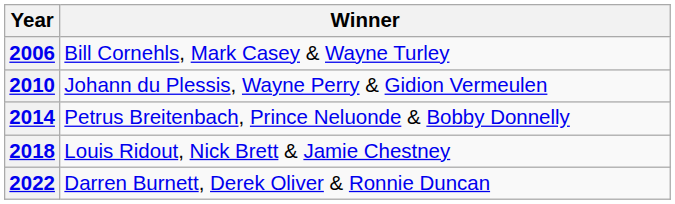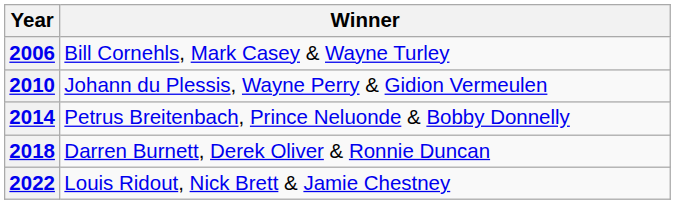 <table class="wikitable">
 <tr>
 <th>Year</th>
 <th Width=470>Winner</th>
 </tr>
 <tr>
 <th><a href='#'>2006</a></th>
 <td> <a href='#'>Bill Cornehls</a>, <a href='#'>Mark Casey</a> & <a href='#'>Wayne Turley</a></td>
 </tr>
 <tr>
 <th><a href='#'>2010</a></th>
 <td> <a href='#'>Johann du Plessis</a>, <a href='#'>Wayne Perry</a> & <a href='#'>Gidion Vermeulen</a></td>
 </tr>
 <tr>
 <th><a href='#'>2014</a></th>
 <td> <a href='#'>Petrus Breitenbach</a>, <a href='#'>Prince Neluonde</a> & <a href='#'>Bobby Donnelly</a></td>
 </tr>
 <tr>
 <th><a href='#'>2018</a></th>
-<td> <a href='#'>Louis Ridout</a>, <a href='#'>Nick Brett</a> & <a href='#'>Jamie Chestney</a></td>
+<td> <a href='#'>Darren Burnett</a>, <a href='#'>Derek Oliver</a> & <a href='#'>Ronnie Duncan</a></td>
 </tr>
 <tr>
 <th><a href='#'>2022</a></th>
-<td> <a href='#'>Darren Burnett</a>, <a href='#'>Derek Oliver</a> & <a href='#'>Ronnie Duncan</a></td>
+<td> <a href='#'>Louis Ridout</a>, <a href='#'>Nick Brett</a> & <a href='#'>Jamie Chestney</a></td>
 </tr>
 </table>
